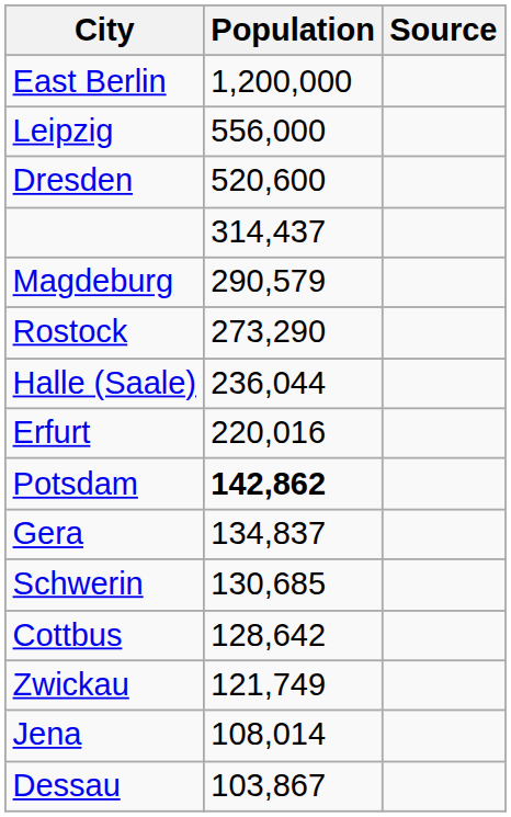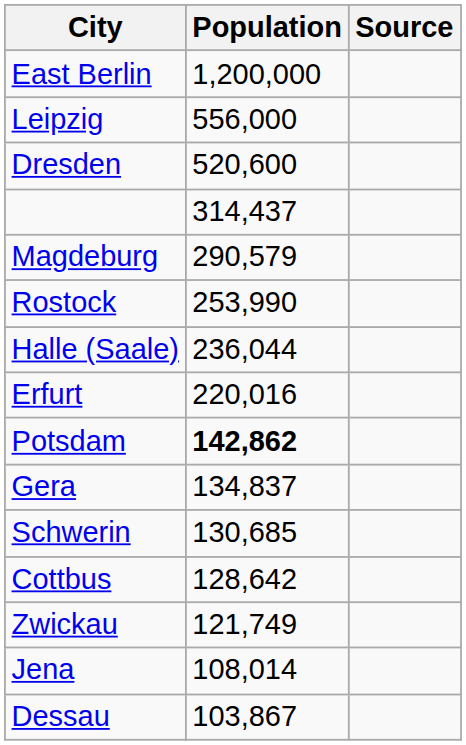 <table class="wikitable">
 <tr>
 <th>City</th>
 <th>Population</th>
 <th>Source</th>
 </tr>
 <tr>
 <td><a href='#'>East Berlin</a></td>
 <td>1,200,000</td>
 <td></td>
 </tr>
 <tr>
 <td><a href='#'>Leipzig</a></td>
 <td>556,000</td>
 <td></td>
 </tr>
 <tr>
 <td><a href='#'>Dresden</a></td>
 <td>520,600</td>
 <td></td>
 </tr>
 <tr>
 <td></td>
 <td>314,437</td>
 <td></td>
 </tr>
 <tr>
 <td><a href='#'>Magdeburg</a></td>
 <td>290,579</td>
 <td></td>
 </tr>
 <tr>
 <td><a href='#'>Rostock</a></td>
-<td>273,290</td>
+<td>253,990</td>
 <td></td>
 </tr>
 <tr>
 <td><a href='#'>Halle (Saale)</a></td>
 <td>236,044</td>
 <td></td>
 </tr>
 <tr>
 <td><a href='#'>Erfurt</a></td>
 <td>220,016</td>
 <td></td>
 </tr>
 <tr>
 <td><a href='#'>Potsdam</a></td>
 <td><strong>142,862</strong></td>
 <td></td>
 </tr>
 <tr>
 <td><a href='#'>Gera</a></td>
 <td>134,837</td>
 <td></td>
 </tr>
 <tr>
 <td><a href='#'>Schwerin</a></td>
 <td>130,685</td>
 <td></td>
 </tr>
 <tr>
 <td><a href='#'>Cottbus</a></td>
 <td>128,642</td>
 <td></td>
 </tr>
 <tr>
 <td><a href='#'>Zwickau</a></td>
 <td>121,749</td>
 <td></td>
 </tr>
 <tr>
 <td><a href='#'>Jena</a></td>
 <td>108,014</td>
 <td></td>
 </tr>
 <tr>
 <td><a href='#'>Dessau</a></td>
 <td>103,867</td>
 <td></td>
 </tr>
 </table>
